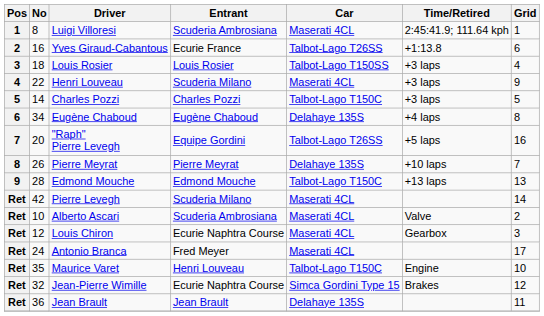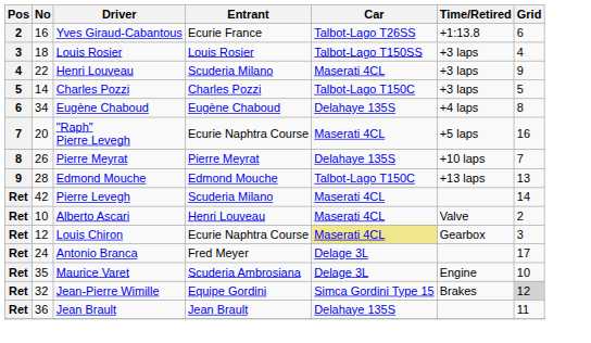 <table class="wikitable sortable" style="font-size:95%">
 <tr>
 <th>Pos</th>
 <th>No</th>
 <th>Driver</th>
 <th>Entrant</th>
 <th>Car</th>
 <th>Time/Retired</th>
 <th>Grid</th>
-</tr>
-<tr>
-<th>1</th>
-<td>8</td>
-<td> <a href='#'>Luigi Villoresi</a></td>
-<td><a href='#'>Scuderia Ambrosiana</a></td>
-<td><a href='#'>Maserati 4CL</a></td>
-<td>2:45:41.9; 111.64 kph</td>
-<td>1</td>
 </tr>
 <tr>
 <th>2</th>
 <td>16</td>
 <td> <a href='#'>Yves Giraud-Cabantous</a></td>
 <td>Ecurie France</td>
 <td><a href='#'>Talbot-Lago T26SS</a></td>
 <td>+1:13.8</td>
 <td>6</td>
 </tr>
 <tr>
 <th>3</th>
 <td>18</td>
 <td> <a href='#'>Louis Rosier</a></td>
 <td><a href='#'>Louis Rosier</a></td>
 <td><a href='#'>Talbot-Lago T150SS</a></td>
 <td>+3 laps</td>
 <td>4</td>
 </tr>
 <tr>
 <th>4</th>
 <td>22</td>
 <td> <a href='#'>Henri Louveau</a></td>
 <td><a href='#'>Scuderia Milano</a></td>
 <td><a href='#'>Maserati 4CL</a></td>
 <td>+3 laps</td>
 <td>9</td>
 </tr>
 <tr>
 <th>5</th>
 <td>14</td>
 <td> <a href='#'>Charles Pozzi</a></td>
 <td><a href='#'>Charles Pozzi</a></td>
 <td><a href='#'>Talbot-Lago T150C</a></td>
 <td>+3 laps</td>
 <td>5</td>
 </tr>
 <tr>
 <th>6</th>
 <td>34</td>
 <td> <a href='#'>Eugène Chaboud</a></td>
 <td><a href='#'>Eugène Chaboud</a></td>
 <td><a href='#'>Delahaye 135S</a></td>
 <td>+4 laps</td>
 <td>8</td>
 </tr>
 <tr>
 <th>7</th>
 <td>20</td>
 <td> <a href='#'>"Raph"</a><br> <a href='#'>Pierre Levegh</a></td>
-<td><a href='#'>Equipe Gordini</a></td>
-<td><a href='#'>Talbot-Lago T26SS</a></td>
+<td>Ecurie Naphtra Course</td>
+<td><a href='#'>Maserati 4CL</a></td>
 <td>+5 laps</td>
 <td>16</td>
 </tr>
 <tr>
 <th>8</th>
 <td>26</td>
 <td> <a href='#'>Pierre Meyrat</a></td>
 <td><a href='#'>Pierre Meyrat</a></td>
 <td><a href='#'>Delahaye 135S</a></td>
 <td>+10 laps</td>
 <td>7</td>
 </tr>
 <tr>
 <th>9</th>
 <td>28</td>
 <td> <a href='#'>Edmond Mouche</a></td>
 <td><a href='#'>Edmond Mouche</a></td>
 <td><a href='#'>Talbot-Lago T150C</a></td>
 <td>+13 laps</td>
 <td>13</td>
 </tr>
 <tr>
 <th>Ret</th>
 <td>42</td>
 <td> <a href='#'>Pierre Levegh</a></td>
 <td><a href='#'>Scuderia Milano</a></td>
 <td><a href='#'>Maserati 4CL</a></td>
 <td></td>
 <td>14</td>
 </tr>
 <tr>
 <th>Ret</th>
 <td>10</td>
 <td> <a href='#'>Alberto Ascari</a></td>
-<td><a href='#'>Scuderia Ambrosiana</a></td>
+<td><a href='#'>Henri Louveau</a></td>
 <td><a href='#'>Maserati 4CL</a></td>
 <td>Valve</td>
 <td>2</td>
 </tr>
 <tr>
 <th>Ret</th>
 <td>12</td>
 <td> <a href='#'>Louis Chiron</a></td>
 <td>Ecurie Naphtra Course</td>
-<td><a href='#'>Maserati 4CL</a></td>
+<td style="background: khaki;"><a href='#'>Maserati 4CL</a></td>
 <td>Gearbox</td>
 <td>3</td>
 </tr>
 <tr>
 <th>Ret</th>
 <td>24</td>
 <td> <a href='#'>Antonio Branca</a></td>
 <td>Fred Meyer</td>
-<td><a href='#'>Maserati 4CL</a></td>
+<td><a href='#'>Delage 3L</a></td>
 <td></td>
 <td>17</td>
 </tr>
 <tr>
 <th>Ret</th>
 <td>35</td>
 <td> <a href='#'>Maurice Varet</a></td>
-<td><a href='#'>Henri Louveau</a></td>
-<td><a href='#'>Talbot-Lago T150C</a></td>
+<td><a href='#'>Scuderia Ambrosiana</a></td>
+<td><a href='#'>Delage 3L</a></td>
 <td>Engine</td>
 <td>10</td>
 </tr>
 <tr>
 <th>Ret</th>
 <td>32</td>
 <td> <a href='#'>Jean-Pierre Wimille</a></td>
-<td>Ecurie Naphtra Course</td>
+<td><a href='#'>Equipe Gordini</a></td>
 <td><a href='#'>Simca Gordini Type 15</a></td>
 <td>Brakes</td>
-<td>12</td>
+<td style="background: lightgrey;">12</td>
 </tr>
 <tr>
 <th>Ret</th>
 <td>36</td>
 <td> <a href='#'>Jean Brault</a></td>
 <td><a href='#'>Jean Brault</a></td>
 <td><a href='#'>Delahaye 135S</a></td>
 <td></td>
 <td>11</td>
 </tr>
 <tr>
 </tr>
 </table>
